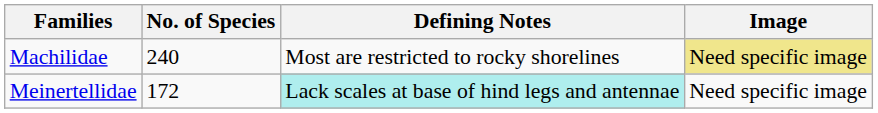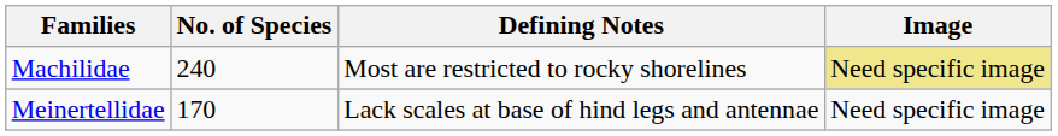 <table class="wikitable">
 <tr>
 <th>Families</th>
 <th>No. of Species</th>
 <th>Defining Notes</th>
 <th>Image</th>
 </tr>
 <tr>
 <td><a href='#'>Machilidae</a></td>
 <td>240</td>
 <td>Most are restricted to rocky shorelines</td>
 <td style="background: khaki;">Need specific image</td>
 </tr>
 <tr>
 <td><a href='#'>Meinertellidae</a></td>
-<td>172</td>
-<td style="background: paleturquoise;">Lack scales at base of hind legs and antennae</td>
+<td>170</td>
+<td>Lack scales at base of hind legs and antennae</td>
 <td>Need specific image</td>
 </tr>
 </table>
